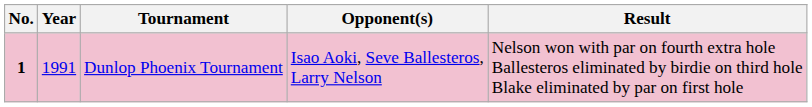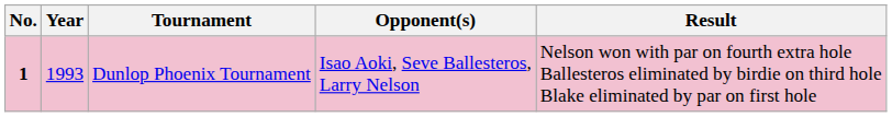 <table class="wikitable" style="font-size:95%;">
 <tr>
 <th>No.</th>
 <th>Year</th>
 <th>Tournament</th>
 <th>Opponent(s)</th>
 <th>Result</th>
 </tr>
 <tr style="background:#F2C1D1;">
 <td align=center><strong>1</strong></td>
-<td><a href='#'>1991</a></td>
+<td><a href='#'>1993</a></td>
 <td><a href='#'>Dunlop Phoenix Tournament</a></td>
 <td> <a href='#'>Isao Aoki</a>,  <a href='#'>Seve Ballesteros</a>,<br> <a href='#'>Larry Nelson</a></td>
 <td>Nelson won with par on fourth extra hole<br>Ballesteros eliminated by birdie on third hole<br>Blake eliminated by par on first hole</td>
 </tr>
 </table>
